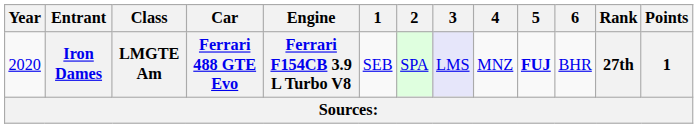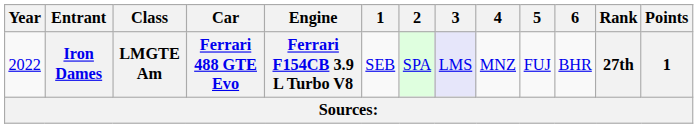 <table class="wikitable" style="text-align:center; font-size:90%">
 <tr>
 <th>Year</th>
 <th>Entrant</th>
 <th>Class</th>
 <th>Car</th>
 <th>Engine</th>
 <th>1</th>
 <th>2</th>
 <th>3</th>
 <th>4</th>
 <th>5</th>
 <th>6</th>
 <th>Rank</th>
 <th>Points</th>
 </tr>
 <tr>
-<td><a href='#'>2020</a></td>
+<td><a href='#'>2022</a></td>
 <th><a href='#'>Iron Dames</a></th>
 <th>LMGTE Am</th>
 <th><a href='#'>Ferrari 488 GTE Evo</a></th>
 <th><a href='#'>Ferrari F154CB</a> 3.9 L Turbo V8</th>
 <td><a href='#'>SEB</a></td>
 <td style="background:#DFFFDF;"><a href='#'>SPA</a><br></td>
 <td style="background: lavender;"><a href='#'>LMS</a></td>
 <td><a href='#'>MNZ</a></td>
-<td><strong><a href='#'>FUJ</a></strong></td>
+<td><a href='#'>FUJ</a></td>
 <td><a href='#'>BHR</a></td>
 <th>27th</th>
 <th>1</th>
 </tr>
 <tr>
 <th colspan="13">Sources:</th>
 </tr>
 </table>
